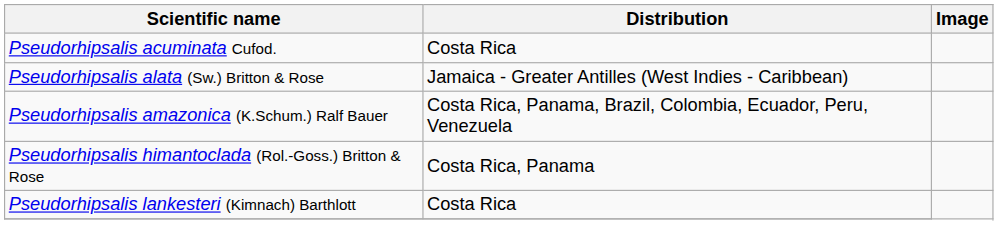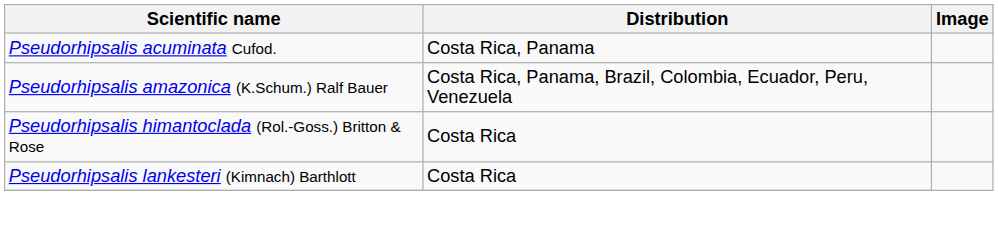 <table class="wikitable">
 <tr>
 <th>Scientific name</th>
 <th>Distribution</th>
 <th>Image</th>
 </tr>
 <tr>
 <td><em><a href='#'>Pseudorhipsalis acuminata</a></em> <small>Cufod.</small></td>
-<td>Costa Rica</td>
-<td></td>
-</tr>
-<tr>
-<td><em><a href='#'>Pseudorhipsalis alata</a></em> <small>(Sw.) Britton & Rose</small></td>
-<td>Jamaica - Greater Antilles (West Indies - Caribbean)</td>
+<td>Costa Rica, Panama</td>
 <td></td>
 </tr>
 <tr>
 <td><em><a href='#'>Pseudorhipsalis amazonica</a></em> <small>(K.Schum.) Ralf Bauer</small></td>
 <td>Costa Rica, Panama, Brazil, Colombia, Ecuador, Peru, Venezuela</td>
 <td></td>
 </tr>
 <tr>
 <td><em><a href='#'>Pseudorhipsalis himantoclada</a></em> <small>(Rol.-Goss.) Britton & Rose</small></td>
-<td>Costa Rica, Panama</td>
+<td>Costa Rica</td>
 <td></td>
 </tr>
 <tr>
 <td><em><a href='#'>Pseudorhipsalis lankesteri</a></em> <small>(Kimnach) Barthlott</small></td>
 <td>Costa Rica</td>
 </tr>
 <tr>
 </tr>
 </table>
